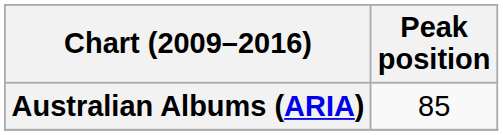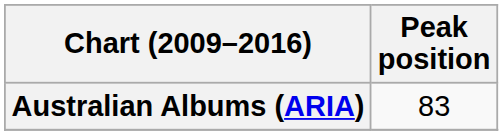 <table class="wikitable sortable plainrowheaders" style="text-align:center">
 <tr>
 <th scope="col">Chart (2009–2016)</th>
 <th scope="col">Peak<br>position</th>
 </tr>
 <tr>
 <th scope="row">Australian Albums (<a href='#'>ARIA</a>)</th>
-<td>85</td>
+<td>83</td>
 </tr>
 <tr>
 </tr>
 <tr>
 </tr>
 <tr>
 </tr>
 <tr>
 </tr>
 <tr>
 </tr>
 <tr>
 </tr>
 <tr>
 </tr>
 </table>
